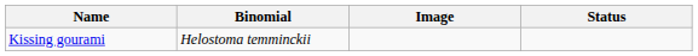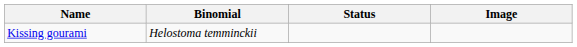 <table width=60% class="wikitable">
 <tr>
 <th width=20%>Name</th>
 <th width=20%>Binomial</th>
+<th width=20%>Status</th>
 <th width=20%>Image</th>
-<th width=20%>Status</th>
 </tr>
 <tr>
 <td><a href='#'>Kissing gourami</a></td>
 <td><em>Helostoma temminckii</em></td>
 <td></td>
 <td></td>
 </tr>
 </table>
